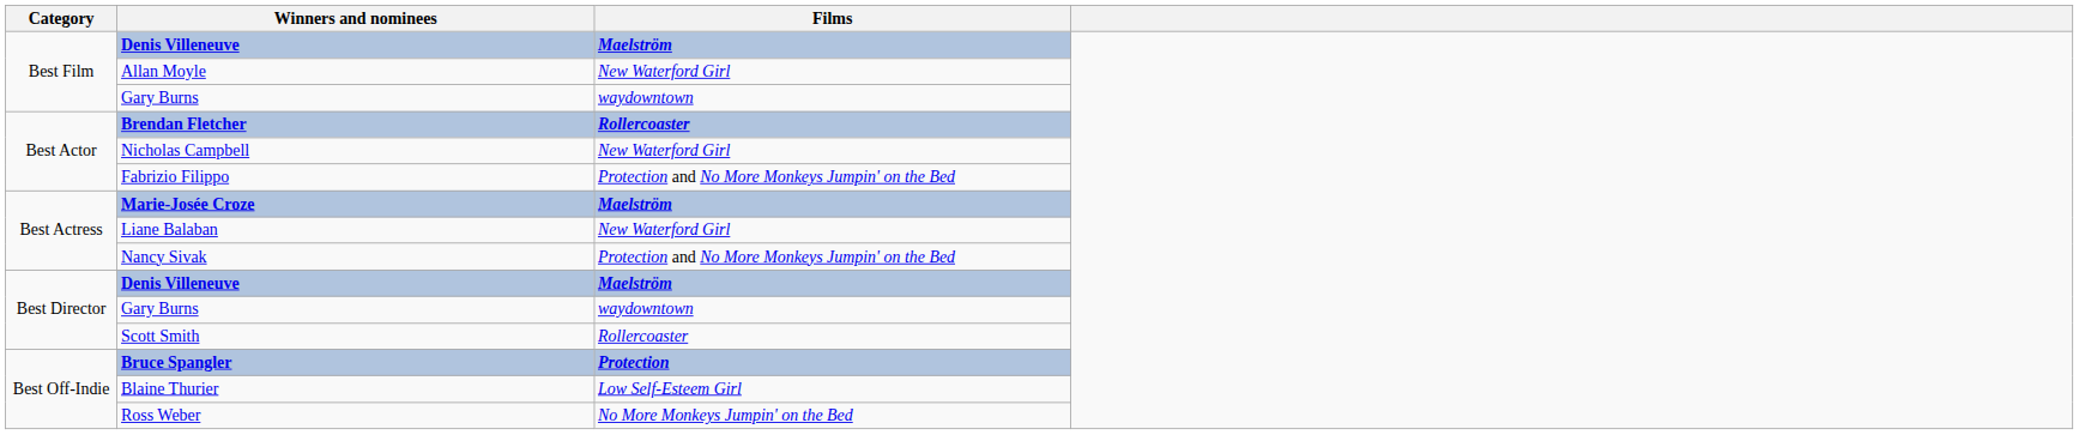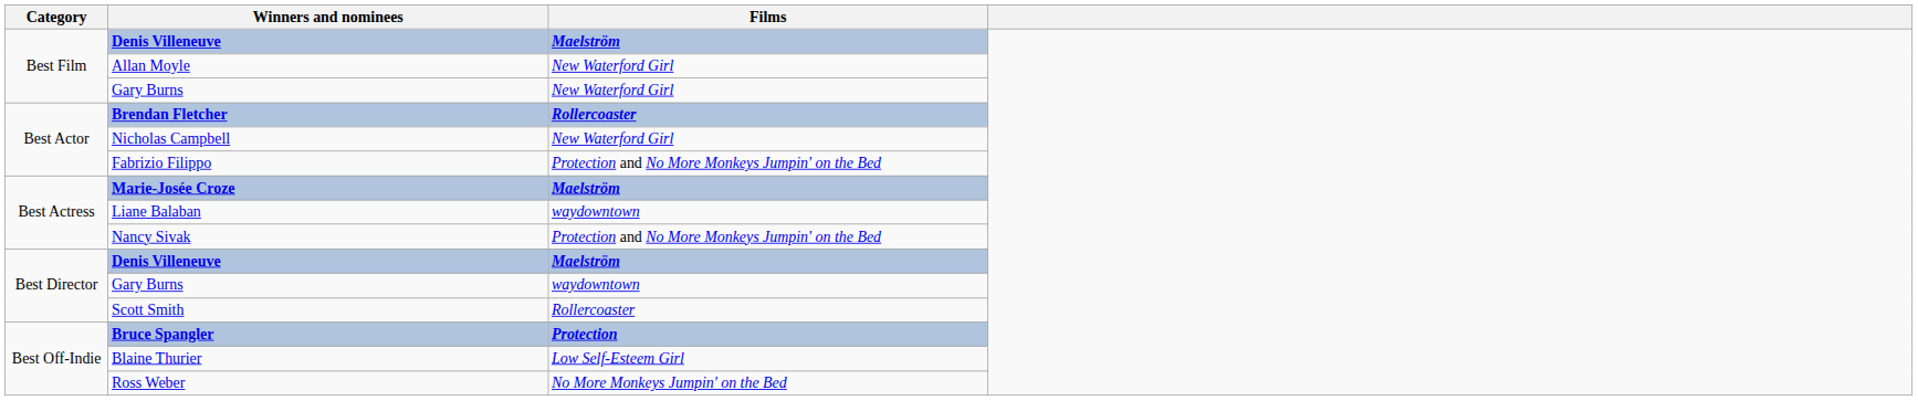 <table class="wikitable" width="100%" cellpadding="5">
 <tr>
 <th width="100"><strong>Category</strong></th>
 <th width="450"><strong>Winners and nominees</strong></th>
 <th width="450"><strong>Films</strong></th>
 <th scope="col" class="unsortable"></th>
 </tr>
 <tr>
 <td style="text-align:center;" rowspan=3>Best Film</td>
 <td style="background:#B0C4DE;"><strong><a href='#'>Denis Villeneuve</a></strong></td>
 <td style="background:#B0C4DE;"><strong><em><a href='#'>Maelström</a></em></strong></td>
 <td rowspan="15"; style="text-align:center;"></td>
 </tr>
 <tr>
 <td><a href='#'>Allan Moyle</a></td>
 <td><em><a href='#'>New Waterford Girl</a></em></td>
 </tr>
 <tr>
 <td><a href='#'>Gary Burns</a></td>
-<td><em><a href='#'>waydowntown</a></em></td>
+<td><em><a href='#'>New Waterford Girl</a></em></td>
 </tr>
 <tr>
 <td style="text-align:center;" rowspan=3>Best Actor</td>
 <td style="background:#B0C4DE;"><strong><a href='#'>Brendan Fletcher</a></strong></td>
 <td style="background:#B0C4DE;"><strong><em><a href='#'>Rollercoaster</a></em></strong></td>
 </tr>
 <tr>
 <td><a href='#'>Nicholas Campbell</a></td>
 <td><em><a href='#'>New Waterford Girl</a></em></td>
 </tr>
 <tr>
 <td><a href='#'>Fabrizio Filippo</a></td>
 <td><em><a href='#'>Protection</a></em> and <em><a href='#'>No More Monkeys Jumpin' on the Bed</a></em></td>
 </tr>
 <tr>
 <td style="text-align:center;" rowspan=3>Best Actress</td>
 <td style="background:#B0C4DE;"><strong><a href='#'>Marie-Josée Croze</a></strong></td>
 <td style="background:#B0C4DE;"><strong><em><a href='#'>Maelström</a></em></strong></td>
 </tr>
 <tr>
 <td><a href='#'>Liane Balaban</a></td>
-<td><em><a href='#'>New Waterford Girl</a></em></td>
+<td><em><a href='#'>waydowntown</a></em></td>
 </tr>
 <tr>
 <td><a href='#'>Nancy Sivak</a></td>
 <td><em><a href='#'>Protection</a></em> and <em><a href='#'>No More Monkeys Jumpin' on the Bed</a></em></td>
 </tr>
 <tr>
 <td style="text-align:center;" rowspan=3>Best Director</td>
 <td style="background:#B0C4DE;"><strong><a href='#'>Denis Villeneuve</a></strong></td>
 <td style="background:#B0C4DE;"><strong><em><a href='#'>Maelström</a></em></strong></td>
 </tr>
 <tr>
 <td><a href='#'>Gary Burns</a></td>
 <td><em><a href='#'>waydowntown</a></em></td>
 </tr>
 <tr>
 <td><a href='#'>Scott Smith</a></td>
 <td><em><a href='#'>Rollercoaster</a></em></td>
 </tr>
 <tr>
 <td style="text-align:center;" rowspan=3>Best Off-Indie</td>
 <td style="background:#B0C4DE;"><strong><a href='#'>Bruce Spangler</a></strong></td>
 <td style="background:#B0C4DE;"><strong><em><a href='#'>Protection</a></em></strong></td>
 </tr>
 <tr>
 <td><a href='#'>Blaine Thurier</a></td>
 <td><em><a href='#'>Low Self-Esteem Girl</a></em></td>
 </tr>
 <tr>
 <td><a href='#'>Ross Weber</a></td>
 <td><em><a href='#'>No More Monkeys Jumpin' on the Bed</a></em></td>
 </tr>
 </table>
